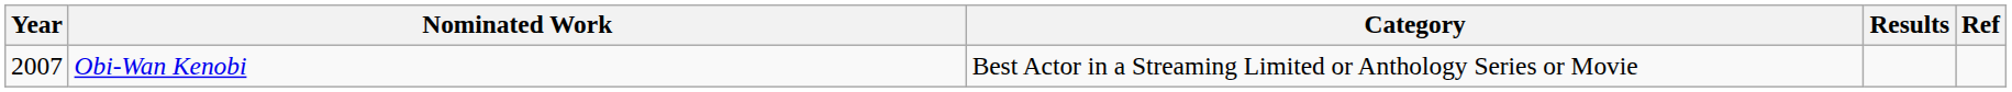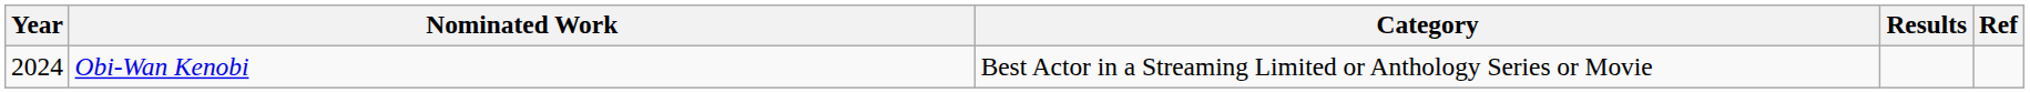 <table class="wikitable">
 <tr>
 <th scope="col" style="width:1em;">Year</th>
 <th scope="col" style="width:35em;">Nominated Work</th>
 <th scope="col" style="width:35em;">Category</th>
 <th scope="col" style="width:1em;">Results</th>
 <th scope="col" style="width:1em;">Ref</th>
 </tr>
 <tr>
-<td>2007</td>
+<td>2024</td>
 <td><em><a href='#'>Obi-Wan Kenobi</a></em></td>
 <td>Best Actor in a Streaming Limited or Anthology Series or Movie</td>
 <td></td>
 <td></td>
 </tr>
 </table>
